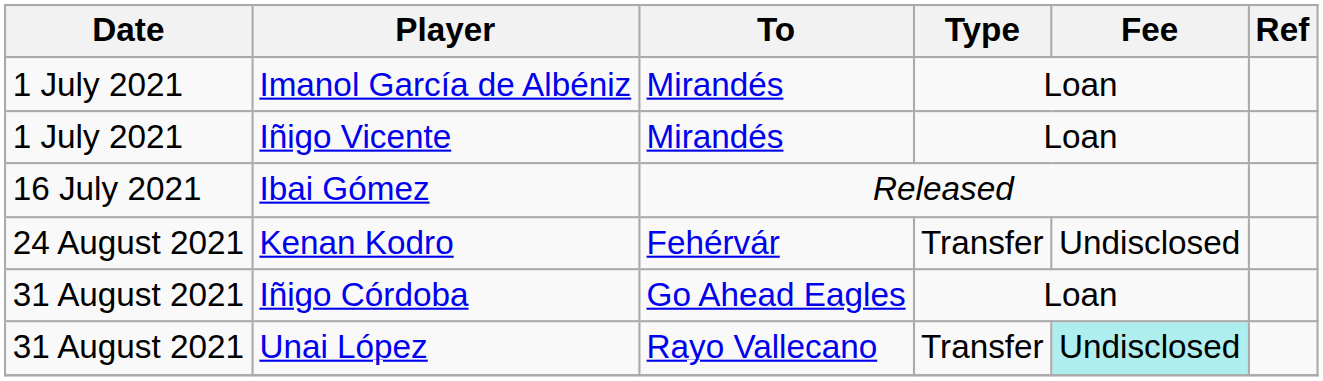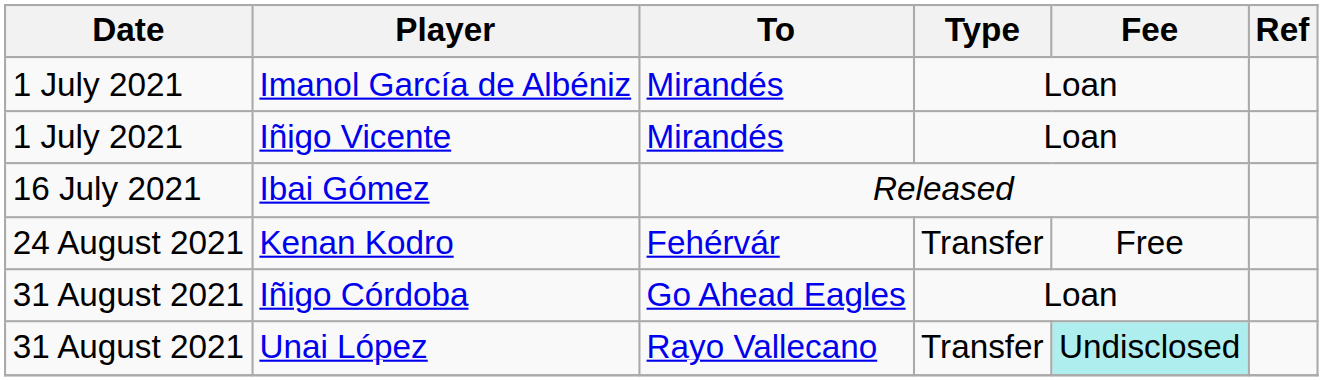 <table class="wikitable">
 <tr>
 <th>Date</th>
 <th>Player</th>
 <th>To</th>
 <th>Type</th>
 <th>Fee</th>
 <th>Ref</th>
 </tr>
 <tr>
 <td>1 July 2021</td>
 <td> <a href='#'>Imanol García de Albéniz</a></td>
 <td><a href='#'>Mirandés</a></td>
 <td align=center colspan=2>Loan</td>
 <td align=center></td>
 </tr>
 <tr>
 <td>1 July 2021</td>
 <td> <a href='#'>Iñigo Vicente</a></td>
 <td><a href='#'>Mirandés</a></td>
 <td align=center colspan=2>Loan</td>
 <td align=center></td>
 </tr>
 <tr>
 <td>16 July 2021</td>
 <td> <a href='#'>Ibai Gómez</a></td>
 <td colspan=3 align=center><em>Released</em></td>
 <td align=center></td>
 </tr>
 <tr>
 <td>24 August 2021</td>
 <td> <a href='#'>Kenan Kodro</a></td>
 <td> <a href='#'>Fehérvár</a></td>
 <td align=center>Transfer</td>
-<td align=center>Undisclosed</td>
+<td align=center>Free</td>
 <td align=center></td>
 </tr>
 <tr>
 <td>31 August 2021</td>
 <td> <a href='#'>Iñigo Córdoba</a></td>
 <td> <a href='#'>Go Ahead Eagles</a></td>
 <td align=center colspan=2>Loan</td>
 <td align=center></td>
 </tr>
 <tr>
 <td>31 August 2021</td>
 <td> <a href='#'>Unai López</a></td>
 <td><a href='#'>Rayo Vallecano</a></td>
 <td align=center>Transfer</td>
 <td align=center style="background: paleturquoise;">Undisclosed</td>
 <td align=center></td>
 </tr>
 <tr>
 </tr>
 </table>
